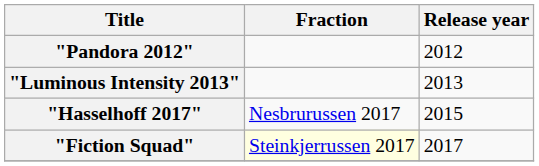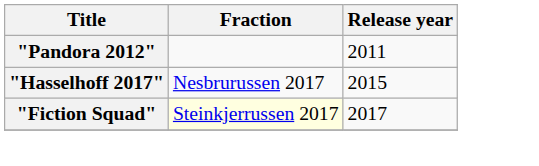 <table class="wikitable plainrowheaders">
 <tr>
 <th scope="col">Title</th>
 <th scope="col">Fraction</th>
 <th scope="col">Release year</th>
 </tr>
 <tr>
 <th scope="row">"Pandora 2012"</th>
 <td></td>
-<td>2012</td>
-</tr>
-<tr>
-<th scope="row">"Luminous Intensity 2013"</th>
-<td></td>
-<td>2013</td>
+<td>2011</td>
 </tr>
 <tr>
 <th scope="row">"Hasselhoff 2017"</th>
 <td><a href='#'>Nesbrurussen</a> 2017</td>
 <td>2015</td>
 </tr>
 <tr>
 <th scope="row">"Fiction Squad"</th>
 <td style="background: lightyellow;"><a href='#'>Steinkjerrussen</a> 2017</td>
 <td>2017</td>
 </tr>
 <tr>
 </tr>
 </table>
